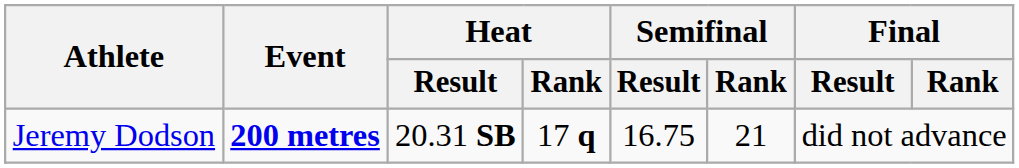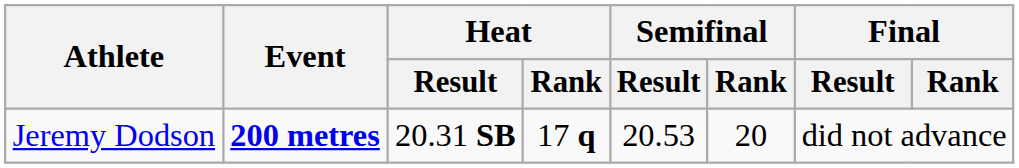 <table class="wikitable" style="font-size:90%">
 <tr>
 <th rowspan="2">Athlete</th>
 <th rowspan="2">Event</th>
 <th colspan="2">Heat</th>
 <th colspan="2">Semifinal</th>
 <th colspan="2">Final</th>
 </tr>
 <tr style="font-size:95%">
 <th>Result</th>
 <th>Rank</th>
 <th>Result</th>
 <th>Rank</th>
 <th>Result</th>
 <th>Rank</th>
 </tr>
 <tr style=text-align:center>
 <td style=text-align:left><a href='#'>Jeremy Dodson</a></td>
 <td style=text-align:left><strong><a href='#'>200 metres</a></strong></td>
 <td align="center">20.31 <strong>SB</strong></td>
 <td align="center">17 <strong>q</strong></td>
-<td>16.75</td>
-<td>21</td>
+<td>20.53</td>
+<td>20</td>
 <td colspan=2>did not advance</td>
 </tr>
 </table>
